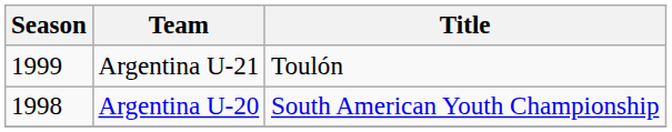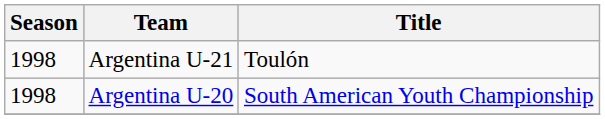 <table class="wikitable">
 <tr>
 <th>Season</th>
 <th>Team</th>
 <th>Title</th>
 </tr>
 <tr>
-<td>1999</td>
+<td>1998</td>
 <td>Argentina U-21</td>
 <td>Toulón</td>
 </tr>
 <tr>
 <td>1998</td>
 <td><a href='#'>Argentina U-20</a></td>
 <td><a href='#'>South American Youth Championship</a></td>
 </tr>
 <tr>
 </tr>
 </table>
